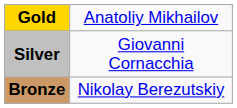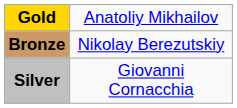 <table class="wikitable" style="text-align:center; " width="35%">
 <tr>
 <td bgcolor="gold"><strong>Gold</strong></td>
 <td><a href='#'>Anatoliy Mikhailov</a><br>  <small><em></em></small></td>
 </tr>
 <tr>
+<td bgcolor="CC9966"><strong>Bronze</strong></td>
+<td><a href='#'>Nikolay Berezutskiy</a><br>  <small><em></em></small></td>
+</tr>
+<tr>
 <td bgcolor="silver"><strong>Silver</strong></td>
 <td><a href='#'>Giovanni Cornacchia</a><br>  <small><em></em></small></td>
 </tr>
-<tr>
-<td bgcolor="CC9966"><strong>Bronze</strong></td>
-<td><a href='#'>Nikolay Berezutskiy</a><br>  <small><em></em></small></td>
-</tr>
 </table>
